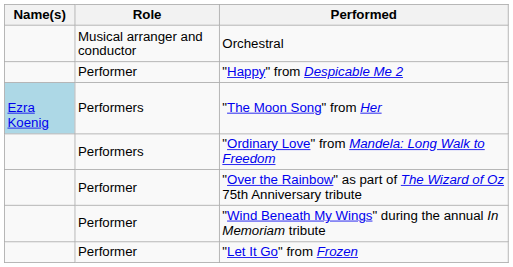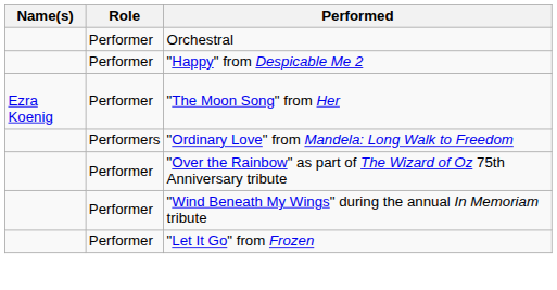 <table class="wikitable sortable">
 <tr>
 <th>Name(s)</th>
 <th>Role</th>
 <th>Performed</th>
 </tr>
 <tr>
 <td></td>
-<td>Musical arranger and conductor</td>
+<td>Performer</td>
 <td>Orchestral</td>
 </tr>
 <tr>
 <td></td>
 <td>Performer</td>
 <td>"<a href='#'>Happy</a>" from <em><a href='#'>Despicable Me 2</a></em></td>
 </tr>
 <tr>
-<td style="background: lightblue;"><br><a href='#'>Ezra Koenig</a></td>
-<td>Performers</td>
+<td><br><a href='#'>Ezra Koenig</a></td>
+<td>Performer</td>
 <td>"<a href='#'>The Moon Song</a>" from <em><a href='#'>Her</a></em></td>
 </tr>
 <tr>
 <td></td>
 <td>Performers</td>
 <td>"<a href='#'>Ordinary Love</a>" from <em><a href='#'>Mandela: Long Walk to Freedom</a></em></td>
 </tr>
 <tr>
 <td></td>
 <td>Performer</td>
 <td>"<a href='#'>Over the Rainbow</a>" as part of <em><a href='#'>The Wizard of Oz</a></em> 75th Anniversary tribute</td>
 </tr>
 <tr>
 <td></td>
 <td>Performer</td>
 <td>"<a href='#'>Wind Beneath My Wings</a>" during the annual <em>In Memoriam</em> tribute</td>
 </tr>
 <tr>
 <td></td>
 <td>Performer</td>
 <td>"<a href='#'>Let It Go</a>" from <em><a href='#'>Frozen</a></em></td>
 </tr>
 </table>
